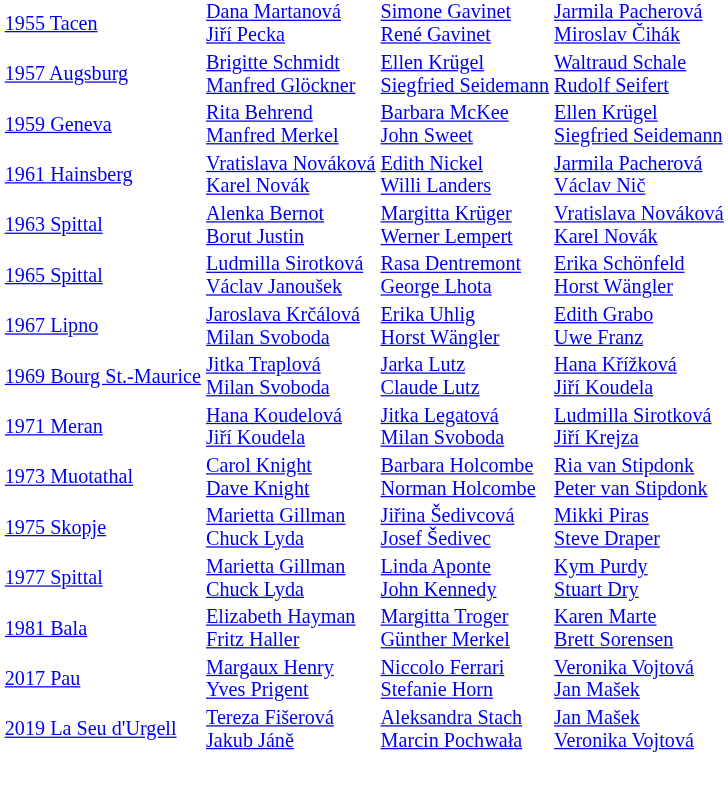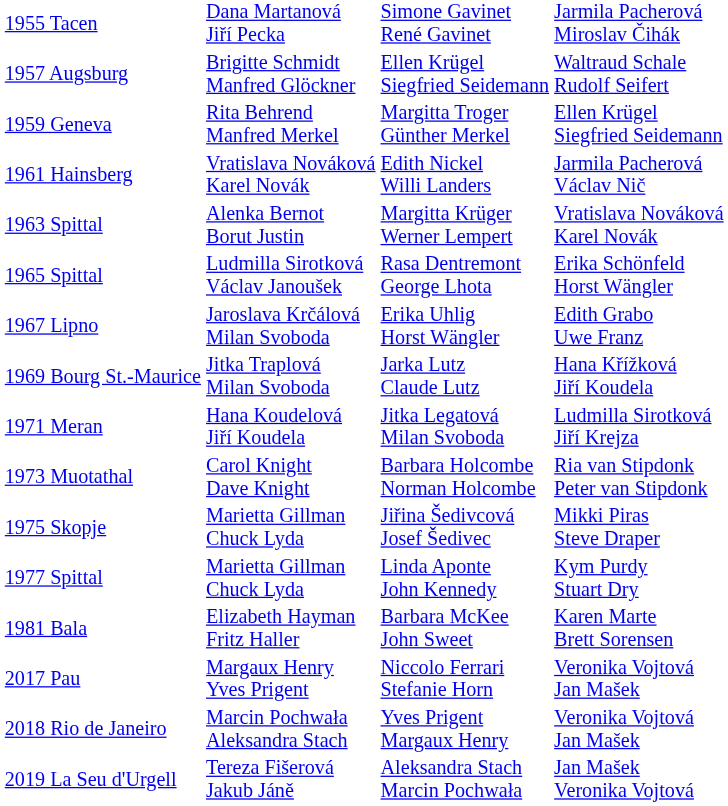 <table>
 <tr>
 <td><a href='#'>1955 Tacen</a></td>
 <td><a href='#'>Dana Martanová</a><br><a href='#'>Jiří Pecka</a><br></td>
 <td><a href='#'>Simone Gavinet</a><br><a href='#'>René Gavinet</a><br></td>
 <td><a href='#'>Jarmila Pacherová</a><br><a href='#'>Miroslav Čihák</a><br></td>
 </tr>
 <tr>
 <td><a href='#'>1957 Augsburg</a></td>
 <td><a href='#'>Brigitte Schmidt</a><br><a href='#'>Manfred Glöckner</a><br></td>
 <td><a href='#'>Ellen Krügel</a><br><a href='#'>Siegfried Seidemann</a><br></td>
 <td><a href='#'>Waltraud Schale</a><br><a href='#'>Rudolf Seifert</a><br></td>
 </tr>
 <tr>
 <td><a href='#'>1959 Geneva</a></td>
 <td><a href='#'>Rita Behrend</a><br><a href='#'>Manfred Merkel</a><br></td>
-<td><a href='#'>Barbara McKee</a><br><a href='#'>John Sweet</a><br></td>
+<td><a href='#'>Margitta Troger</a><br><a href='#'>Günther Merkel</a><br></td>
 <td><a href='#'>Ellen Krügel</a><br><a href='#'>Siegfried Seidemann</a><br></td>
 </tr>
 <tr>
 <td><a href='#'>1961 Hainsberg</a></td>
 <td><a href='#'>Vratislava Nováková</a><br><a href='#'>Karel Novák</a><br></td>
 <td><a href='#'>Edith Nickel</a><br><a href='#'>Willi Landers</a><br></td>
 <td><a href='#'>Jarmila Pacherová</a><br><a href='#'>Václav Nič</a><br></td>
 </tr>
 <tr>
 <td><a href='#'>1963 Spittal</a></td>
 <td><a href='#'>Alenka Bernot</a><br><a href='#'>Borut Justin</a><br></td>
 <td><a href='#'>Margitta Krüger</a><br><a href='#'>Werner Lempert</a><br></td>
 <td><a href='#'>Vratislava Nováková</a><br><a href='#'>Karel Novák</a><br></td>
 </tr>
 <tr>
 <td><a href='#'>1965 Spittal</a></td>
 <td><a href='#'>Ludmilla Sirotková</a><br><a href='#'>Václav Janoušek</a><br></td>
 <td><a href='#'>Rasa Dentremont</a><br><a href='#'>George Lhota</a><br></td>
 <td><a href='#'>Erika Schönfeld</a><br><a href='#'>Horst Wängler</a><br></td>
 </tr>
 <tr>
 <td><a href='#'>1967 Lipno</a></td>
 <td><a href='#'>Jaroslava Krčálová</a><br><a href='#'>Milan Svoboda</a><br></td>
 <td><a href='#'>Erika Uhlig</a><br><a href='#'>Horst Wängler</a><br></td>
 <td><a href='#'>Edith Grabo</a><br><a href='#'>Uwe Franz</a><br></td>
 </tr>
 <tr>
 <td><a href='#'>1969 Bourg St.-Maurice</a></td>
 <td><a href='#'>Jitka Traplová</a><br><a href='#'>Milan Svoboda</a><br></td>
 <td><a href='#'>Jarka Lutz</a><br><a href='#'>Claude Lutz</a><br></td>
 <td><a href='#'>Hana Křížková</a><br><a href='#'>Jiří Koudela</a><br></td>
 </tr>
 <tr>
 <td><a href='#'>1971 Meran</a></td>
 <td><a href='#'>Hana Koudelová</a><br><a href='#'>Jiří Koudela</a><br></td>
 <td><a href='#'>Jitka Legatová</a><br><a href='#'>Milan Svoboda</a><br></td>
 <td><a href='#'>Ludmilla Sirotková</a><br><a href='#'>Jiří Krejza</a><br></td>
 </tr>
 <tr>
 <td><a href='#'>1973 Muotathal</a></td>
 <td><a href='#'>Carol Knight</a><br><a href='#'>Dave Knight</a><br></td>
 <td><a href='#'>Barbara Holcombe</a><br><a href='#'>Norman Holcombe</a><br></td>
 <td><a href='#'>Ria van Stipdonk</a><br><a href='#'>Peter van Stipdonk</a><br></td>
 </tr>
 <tr>
 <td><a href='#'>1975 Skopje</a></td>
 <td><a href='#'>Marietta Gillman</a><br><a href='#'>Chuck Lyda</a><br></td>
 <td><a href='#'>Jiřina Šedivcová</a><br><a href='#'>Josef Šedivec</a><br></td>
 <td><a href='#'>Mikki Piras</a><br><a href='#'>Steve Draper</a><br></td>
 </tr>
 <tr>
 <td><a href='#'>1977 Spittal</a></td>
 <td><a href='#'>Marietta Gillman</a><br><a href='#'>Chuck Lyda</a><br></td>
 <td><a href='#'>Linda Aponte</a><br><a href='#'>John Kennedy</a><br></td>
 <td><a href='#'>Kym Purdy</a><br><a href='#'>Stuart Dry</a><br></td>
 </tr>
 <tr>
 <td><a href='#'>1981 Bala</a></td>
 <td><a href='#'>Elizabeth Hayman</a><br><a href='#'>Fritz Haller</a><br></td>
-<td><a href='#'>Margitta Troger</a><br><a href='#'>Günther Merkel</a><br></td>
+<td><a href='#'>Barbara McKee</a><br><a href='#'>John Sweet</a><br></td>
 <td><a href='#'>Karen Marte</a><br><a href='#'>Brett Sorensen</a><br></td>
 </tr>
 <tr>
 <td><a href='#'>2017 Pau</a></td>
 <td><a href='#'>Margaux Henry</a><br><a href='#'>Yves Prigent</a><br></td>
 <td><a href='#'>Niccolo Ferrari</a><br><a href='#'>Stefanie Horn</a><br></td>
 <td><a href='#'>Veronika Vojtová</a><br><a href='#'>Jan Mašek</a><br></td>
 </tr>
 <tr>
+<td><a href='#'>2018 Rio de Janeiro</a></td>
+<td><a href='#'>Marcin Pochwała</a><br><a href='#'>Aleksandra Stach</a><br></td>
+<td><a href='#'>Yves Prigent</a><br><a href='#'>Margaux Henry</a><br></td>
+<td><a href='#'>Veronika Vojtová</a><br><a href='#'>Jan Mašek</a><br></td>
+</tr>
+<tr>
 <td><a href='#'>2019 La Seu d'Urgell</a></td>
 <td><a href='#'>Tereza Fišerová</a><br><a href='#'>Jakub Jáně</a><br></td>
 <td><a href='#'>Aleksandra Stach</a><br><a href='#'>Marcin Pochwała</a><br></td>
 <td><a href='#'>Jan Mašek</a><br><a href='#'>Veronika Vojtová</a><br></td>
 </tr>
 </table>
